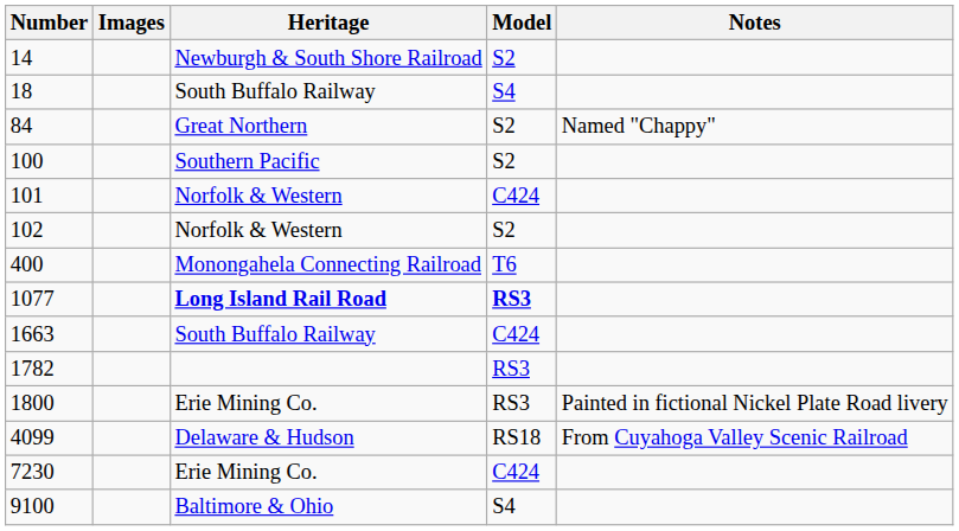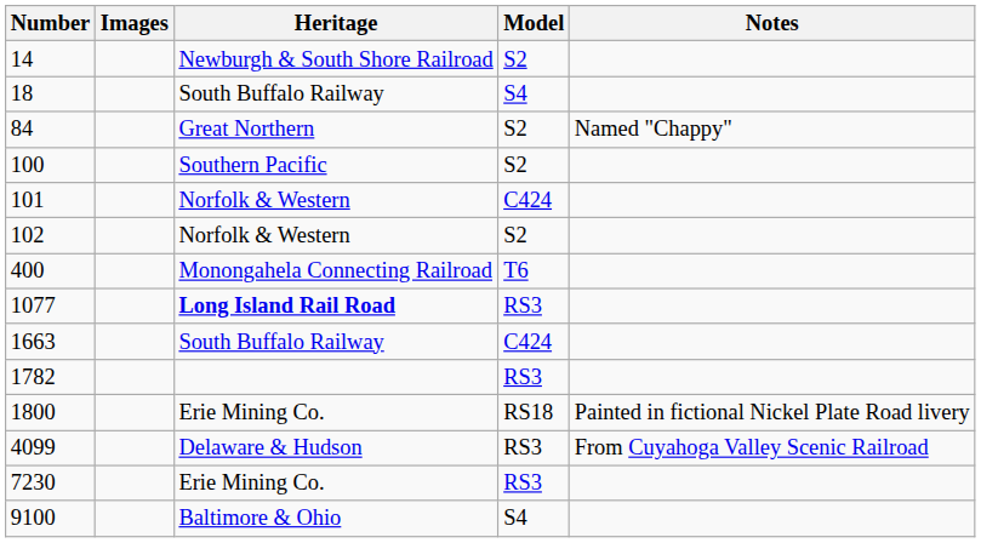 <table class="wikitable">
 <tr>
 <th>Number</th>
 <th>Images</th>
 <th>Heritage</th>
 <th>Model</th>
 <th>Notes</th>
 </tr>
 <tr>
 <td>14</td>
 <td></td>
 <td><a href='#'>Newburgh & South Shore Railroad</a></td>
 <td><a href='#'>S2</a></td>
 <td></td>
 </tr>
 <tr>
 <td>18</td>
 <td></td>
 <td>South Buffalo Railway</td>
 <td><a href='#'>S4</a></td>
 <td></td>
 </tr>
 <tr>
 <td>84</td>
 <td></td>
 <td><a href='#'>Great Northern</a></td>
 <td>S2</td>
 <td>Named "Chappy"</td>
 </tr>
 <tr>
 <td>100</td>
 <td></td>
 <td><a href='#'>Southern Pacific</a></td>
 <td>S2</td>
 <td></td>
 </tr>
 <tr>
 <td>101</td>
 <td></td>
 <td><a href='#'>Norfolk & Western</a></td>
 <td><a href='#'>C424</a></td>
 <td></td>
 </tr>
 <tr>
 <td>102</td>
 <td></td>
 <td>Norfolk & Western</td>
 <td>S2</td>
 <td></td>
 </tr>
 <tr>
 <td>400</td>
 <td></td>
 <td><a href='#'>Monongahela Connecting Railroad</a></td>
 <td><a href='#'>T6</a></td>
 <td></td>
 </tr>
 <tr>
 <td>1077</td>
 <td></td>
 <td><strong><a href='#'>Long Island Rail Road</a></strong></td>
-<td><strong><a href='#'>RS3</a></strong></td>
+<td><a href='#'>RS3</a></td>
 <td></td>
 </tr>
 <tr>
 <td>1663</td>
 <td></td>
 <td><a href='#'>South Buffalo Railway</a></td>
 <td><a href='#'>C424</a></td>
 <td></td>
 </tr>
 <tr>
 <td>1782</td>
 <td></td>
 <td></td>
 <td><a href='#'>RS3</a></td>
 <td></td>
 </tr>
 <tr>
 <td>1800</td>
 <td></td>
 <td>Erie Mining Co.</td>
-<td>RS3</td>
+<td>RS18</td>
 <td>Painted in fictional Nickel Plate Road livery</td>
 </tr>
 <tr>
 <td>4099</td>
 <td></td>
 <td><a href='#'>Delaware & Hudson</a></td>
-<td>RS18</td>
+<td>RS3</td>
 <td>From <a href='#'>Cuyahoga Valley Scenic Railroad</a></td>
 </tr>
 <tr>
 <td>7230</td>
 <td></td>
 <td>Erie Mining Co.</td>
-<td><a href='#'>C424</a></td>
+<td><a href='#'>RS3</a></td>
 <td></td>
 </tr>
 <tr>
 <td>9100</td>
 <td></td>
 <td><a href='#'>Baltimore & Ohio</a></td>
 <td>S4</td>
 <td></td>
 </tr>
 </table>
